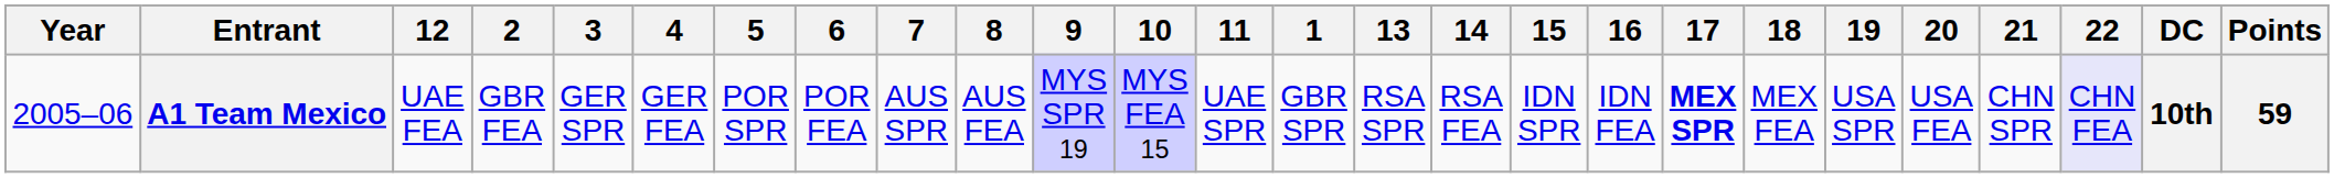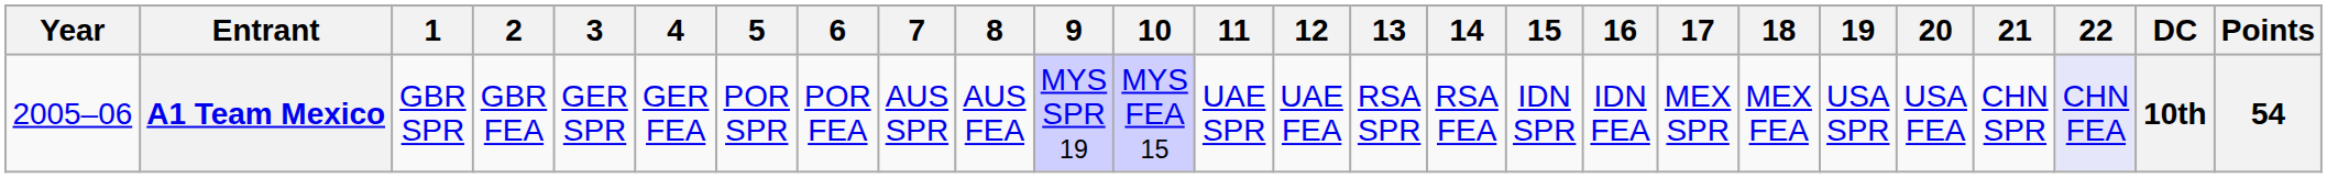 <table class="wikitable" style="text-align:center; font-size:90%">
 <tr>
 <th>Year</th>
 <th>Entrant</th>
-<th>12</th>
+<th>1</th>
 <th>2</th>
 <th>3</th>
 <th>4</th>
 <th>5</th>
 <th>6</th>
 <th>7</th>
 <th>8</th>
 <th>9</th>
 <th>10</th>
 <th>11</th>
-<th>1</th>
+<th>12</th>
 <th>13</th>
 <th>14</th>
 <th>15</th>
 <th>16</th>
 <th>17</th>
 <th>18</th>
 <th>19</th>
 <th>20</th>
 <th>21</th>
 <th>22</th>
 <th>DC</th>
 <th>Points</th>
 </tr>
 <tr>
 <td><a href='#'>2005–06</a></td>
 <th><a href='#'>A1 Team Mexico</a></th>
-<td><a href='#'>UAE<br>FEA</a></td>
+<td><a href='#'>GBR<br>SPR</a></td>
 <td><a href='#'>GBR<br>FEA</a></td>
 <td><a href='#'>GER<br>SPR</a></td>
 <td><a href='#'>GER<br>FEA</a></td>
 <td><a href='#'>POR<br>SPR</a></td>
 <td><a href='#'>POR<br>FEA</a></td>
 <td><a href='#'>AUS<br>SPR</a></td>
 <td><a href='#'>AUS<br>FEA</a></td>
 <td style="background:#CFCFFF;"><a href='#'>MYS<br>SPR</a><br><small>19</small></td>
 <td style="background:#CFCFFF;"><a href='#'>MYS<br>FEA</a><br><small>15</small></td>
 <td><a href='#'>UAE<br>SPR</a></td>
-<td><a href='#'>GBR<br>SPR</a></td>
+<td><a href='#'>UAE<br>FEA</a></td>
 <td><a href='#'>RSA<br>SPR</a></td>
 <td><a href='#'>RSA<br>FEA</a></td>
 <td><a href='#'>IDN<br>SPR</a></td>
 <td><a href='#'>IDN<br>FEA</a></td>
-<td><strong><a href='#'>MEX<br>SPR</a></strong></td>
+<td><a href='#'>MEX<br>SPR</a></td>
 <td><a href='#'>MEX<br>FEA</a></td>
 <td><a href='#'>USA<br>SPR</a></td>
 <td><a href='#'>USA<br>FEA</a></td>
 <td><a href='#'>CHN<br>SPR</a></td>
 <td style="background: lavender;"><a href='#'>CHN<br>FEA</a></td>
 <th>10th</th>
-<th>59</th>
+<th>54</th>
 </tr>
 </table>
